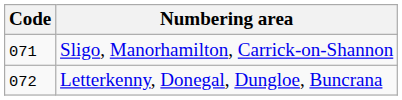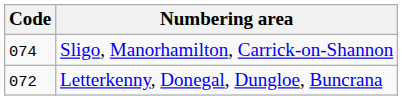 <table class="wikitable">
 <tr>
 <th>Code</th>
 <th>Numbering area</th>
 </tr>
 <tr>
-<td><code>071</code></td>
+<td><code>074</code></td>
 <td><a href='#'>Sligo</a>, <a href='#'>Manorhamilton</a>, <a href='#'>Carrick-on-Shannon</a></td>
 </tr>
 <tr>
 <td><code>072</code></td>
 <td><a href='#'>Letterkenny</a>, <a href='#'>Donegal</a>, <a href='#'>Dungloe</a>, <a href='#'>Buncrana</a></td>
 </tr>
 </table>
